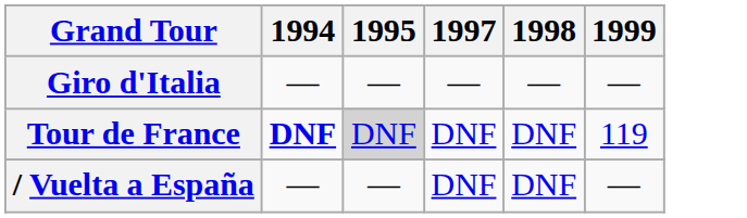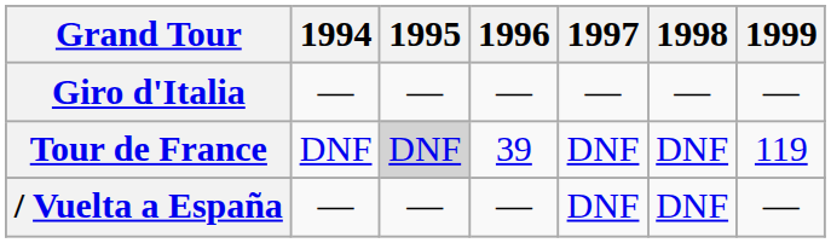 <table class="wikitable plainrowheaders">
 <tr>
 <th scope="col"><a href='#'>Grand Tour</a></th>
 <th scope="col">1994</th>
 <th scope="col">1995</th>
+<th scope="col">1996</th>
 <th scope="col">1997</th>
 <th scope="col">1998</th>
 <th scope="col">1999</th>
 </tr>
 <tr style="text-align:center;">
 <th scope="row"> <a href='#'>Giro d'Italia</a></th>
 <td>—</td>
 <td>—</td>
 <td>—</td>
 <td>—</td>
 <td>—</td>
+<td>—</td>
 </tr>
 <tr style="text-align:center;">
 <th scope="row"> <a href='#'>Tour de France</a></th>
-<td style="text-align:center;"><strong><a href='#'>DNF</a></strong></td>
+<td style="text-align:center;"><a href='#'>DNF</a></td>
 <td style="background: lightgrey; text-align:center;"><a href='#'>DNF</a></td>
+<td style="text-align:center;"><a href='#'>39</a></td>
 <td style="text-align:center;"><a href='#'>DNF</a></td>
 <td style="text-align:center;"><a href='#'>DNF</a></td>
 <td style="text-align:center;"><a href='#'>119</a></td>
 </tr>
 <tr style="text-align:center;">
 <th scope="row">/ <a href='#'>Vuelta a España</a></th>
 <td>—</td>
 <td>—</td>
+<td>—</td>
 <td style="text-align:center;"><a href='#'>DNF</a></td>
 <td style="text-align:center;"><a href='#'>DNF</a></td>
 <td>—</td>
 </tr>
 </table>
